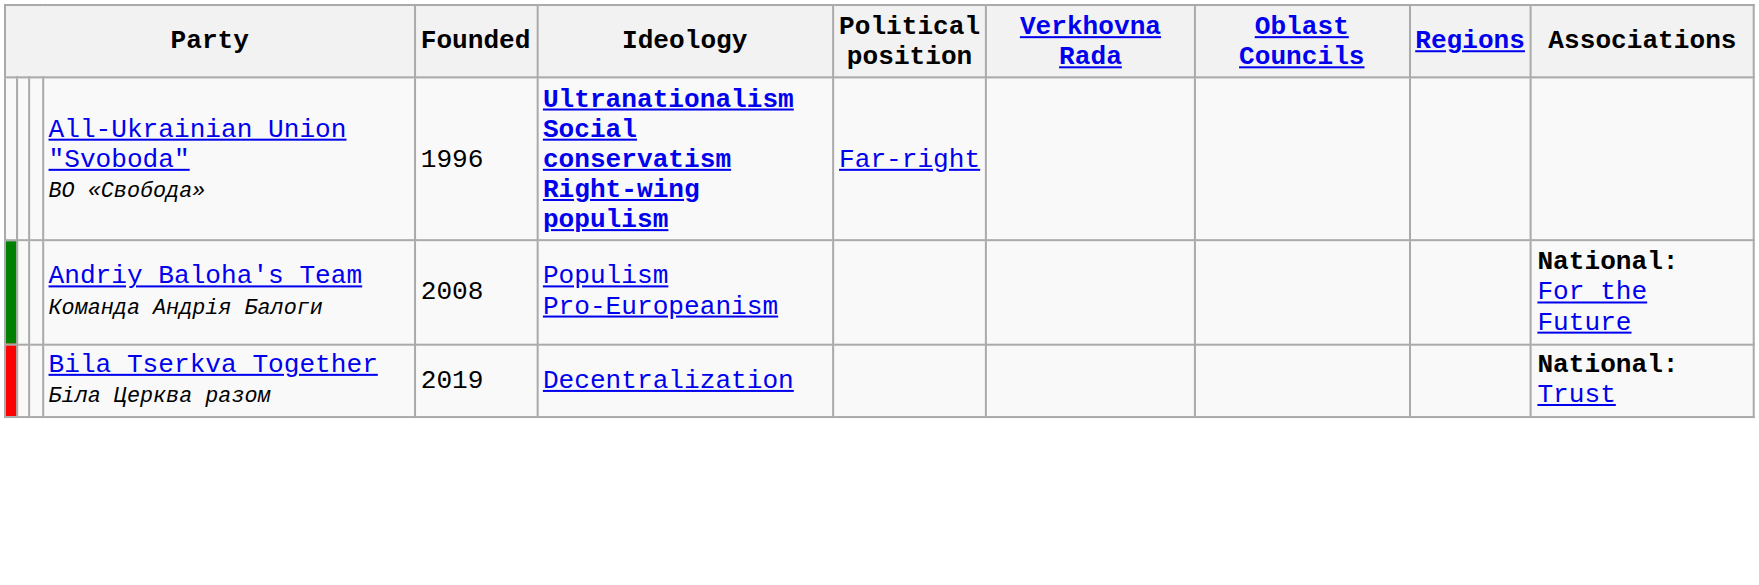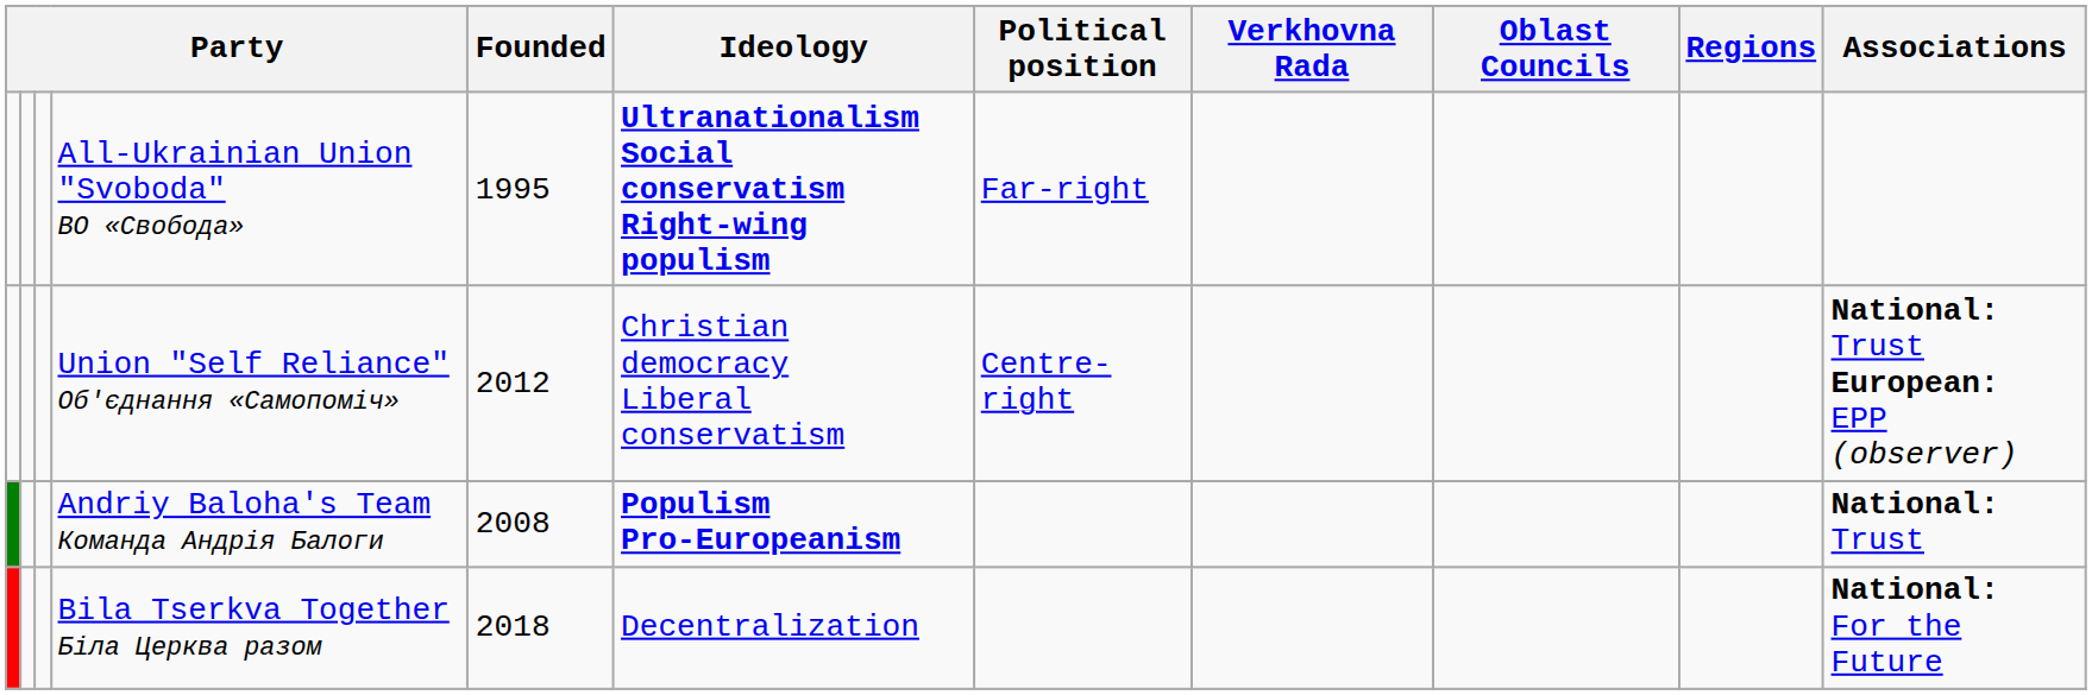 <table class="wikitable">
 <tr>
 <th colspan=4>Party</th>
 <th>Founded</th>
 <th>Ideology</th>
 <th>Political<br>position</th>
 <th><a href='#'>Verkhovna Rada</a></th>
 <th><a href='#'>Oblast Councils</a></th>
 <th><a href='#'>Regions</a></th>
 <th>Associations</th>
 </tr>
 <tr>
 <td></td>
 <td></td>
 <td></td>
 <td><a href='#'>All-Ukrainian Union "Svoboda"</a><br><small><em>ВО «Свобода»</em></small></td>
-<td>1996</td>
+<td>1995</td>
 <td><strong><a href='#'>Ultranationalism</a><br><a href='#'>Social conservatism</a><br><a href='#'>Right-wing populism</a></strong></td>
 <td><a href='#'>Far-right</a></td>
 <td></td>
 <td></td>
 <td></td>
 <td></td>
 </tr>
 <tr>
+<td></td>
+<td></td>
+<td></td>
+<td><a href='#'>Union "Self Reliance"</a><br><small><em>Об'єднання «Самопоміч»</em></small></td>
+<td>2012</td>
+<td><a href='#'>Christian democracy</a><br><a href='#'>Liberal conservatism</a></td>
+<td><a href='#'>Centre-right</a></td>
+<td></td>
+<td></td>
+<td></td>
+<td><strong>National:</strong><br><a href='#'>Trust</a><br><strong>European:</strong><br><a href='#'>EPP</a>  <em>(observer)</em></td>
+</tr>
+<tr>
 <td style="background-color: green"></td>
 <td></td>
 <td></td>
 <td><a href='#'>Andriy Baloha's Team</a><br><small><em>Команда Андрія Балоги</em></small></td>
 <td>2008</td>
-<td><a href='#'>Populism</a><br><a href='#'>Pro-Europeanism</a></td>
+<td><strong><a href='#'>Populism</a><br><a href='#'>Pro-Europeanism</a></strong></td>
+<td></td>
+<td></td>
+<td></td>
+<td></td>
+<td><strong>National:</strong><br><a href='#'>Trust</a></td>
+</tr>
+<tr>
+<td style="background-color: red"></td>
+<td></td>
+<td></td>
+<td><a href='#'>Bila Tserkva Together</a><br><small><em>Біла Церква разом</em></small></td>
+<td>2018</td>
+<td><a href='#'>Decentralization</a></td>
 <td></td>
 <td></td>
 <td></td>
 <td></td>
 <td><strong>National:</strong><br><a href='#'>For the Future</a></td>
 </tr>
-<tr>
-<td style="background-color: red"></td>
-<td></td>
-<td></td>
-<td><a href='#'>Bila Tserkva Together</a><br><small><em>Біла Церква разом</em></small></td>
-<td>2019</td>
-<td><a href='#'>Decentralization</a></td>
-<td></td>
-<td></td>
-<td></td>
-<td></td>
-<td><strong>National:</strong><br><a href='#'>Trust</a></td>
-</tr>
 </table>
